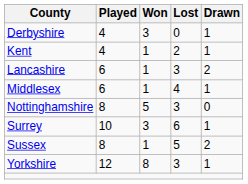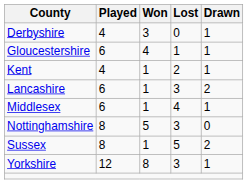 <table class="wikitable sortable">
 <tr>
 <th>County</th>
 <th>Played</th>
 <th>Won</th>
 <th>Lost</th>
 <th>Drawn</th>
 </tr>
 <tr>
 <td><a href='#'>Derbyshire</a></td>
 <td>4</td>
 <td>3</td>
 <td>0</td>
+<td>1</td>
+</tr>
+<tr>
+<td><a href='#'>Gloucestershire</a></td>
+<td>6</td>
+<td>4</td>
+<td>1</td>
 <td>1</td>
 </tr>
 <tr>
 <td><a href='#'>Kent</a></td>
 <td>4</td>
 <td>1</td>
 <td>2</td>
 <td>1</td>
 </tr>
 <tr>
 <td><a href='#'>Lancashire</a></td>
 <td>6</td>
 <td>1</td>
 <td>3</td>
 <td>2</td>
 </tr>
 <tr>
 <td><a href='#'>Middlesex</a></td>
 <td>6</td>
 <td>1</td>
 <td>4</td>
 <td>1</td>
 </tr>
 <tr>
 <td><a href='#'>Nottinghamshire</a></td>
 <td>8</td>
 <td>5</td>
 <td>3</td>
 <td>0</td>
 </tr>
 <tr>
-<td><a href='#'>Surrey</a></td>
-<td>10</td>
-<td>3</td>
-<td>6</td>
-<td>1</td>
-</tr>
-<tr>
 <td><a href='#'>Sussex</a></td>
 <td>8</td>
 <td>1</td>
 <td>5</td>
 <td>2</td>
 </tr>
 <tr>
 <td><a href='#'>Yorkshire</a></td>
 <td>12</td>
 <td>8</td>
 <td>3</td>
 <td>1</td>
 </tr>
 <tr>
 <td colspan="5"></td>
 </tr>
 </table>
